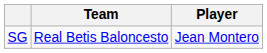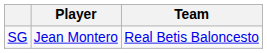 <table class="wikitable">
 <tr>
 <th style="text-align:center;"></th>
+<th style="text-align:center;">Player</th>
 <th style="text-align:center;">Team</th>
-<th style="text-align:center;">Player</th>
 </tr>
 <tr>
 <td style="text-align:center;"><a href='#'>SG</a></td>
+<td> <a href='#'>Jean Montero</a></td>
 <td><a href='#'>Real Betis Baloncesto</a></td>
-<td> <a href='#'>Jean Montero</a></td>
 </tr>
 </table>
